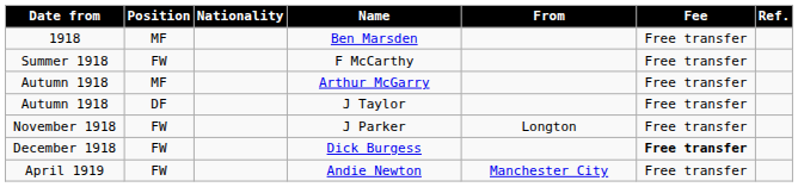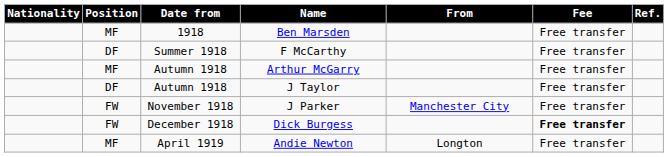 <table class="wikitable" style="text-align:center; font-size:90%; ">
 <tr>
+<th style="background:#000000; color:white; width:50px;">Nationality</th>
+<th style="background:#000000; color:white; width:50px;">Position</th>
 <th style="background:#000000; color:white; width:100px;">Date from</th>
-<th style="background:#000000; color:white; width:50px;">Position</th>
-<th style="background:#000000; color:white; width:50px;">Nationality</th>
 <th style="background:#000000; color:white; width:150px;">Name</th>
 <th style="background:#000000; color:white; width:150px;">From</th>
 <th style="background:#000000; color:white; width:100px;">Fee</th>
 <th style="background:#000000; color:white; width:25px;">Ref.</th>
 </tr>
 <tr>
+<td></td>
+<td>MF</td>
 <td>1918</td>
-<td>MF</td>
-<td></td>
 <td><a href='#'>Ben Marsden</a></td>
 <td></td>
 <td>Free transfer</td>
 <td></td>
 </tr>
 <tr>
+<td></td>
+<td>DF</td>
 <td>Summer 1918</td>
-<td>FW</td>
-<td></td>
 <td>F McCarthy</td>
 <td></td>
 <td>Free transfer</td>
 <td></td>
 </tr>
 <tr>
+<td></td>
+<td>MF</td>
 <td>Autumn 1918</td>
-<td>MF</td>
-<td></td>
 <td><a href='#'>Arthur McGarry</a></td>
 <td></td>
 <td>Free transfer</td>
 <td></td>
 </tr>
 <tr>
+<td></td>
+<td>DF</td>
 <td>Autumn 1918</td>
-<td>DF</td>
-<td></td>
 <td>J Taylor</td>
 <td></td>
 <td>Free transfer</td>
 <td></td>
 </tr>
 <tr>
+<td></td>
+<td>FW</td>
 <td>November 1918</td>
-<td>FW</td>
-<td></td>
 <td>J Parker</td>
-<td>Longton</td>
+<td><a href='#'>Manchester City</a></td>
 <td>Free transfer</td>
 <td></td>
 </tr>
 <tr>
+<td></td>
+<td>FW</td>
 <td>December 1918</td>
-<td>FW</td>
-<td></td>
 <td><a href='#'>Dick Burgess</a></td>
 <td></td>
 <td><strong>Free transfer</strong></td>
 <td></td>
 </tr>
 <tr>
+<td></td>
+<td>MF</td>
 <td>April 1919</td>
-<td>FW</td>
-<td></td>
 <td><a href='#'>Andie Newton</a></td>
-<td><a href='#'>Manchester City</a></td>
+<td>Longton</td>
 <td>Free transfer</td>
 <td></td>
 </tr>
 </table>
